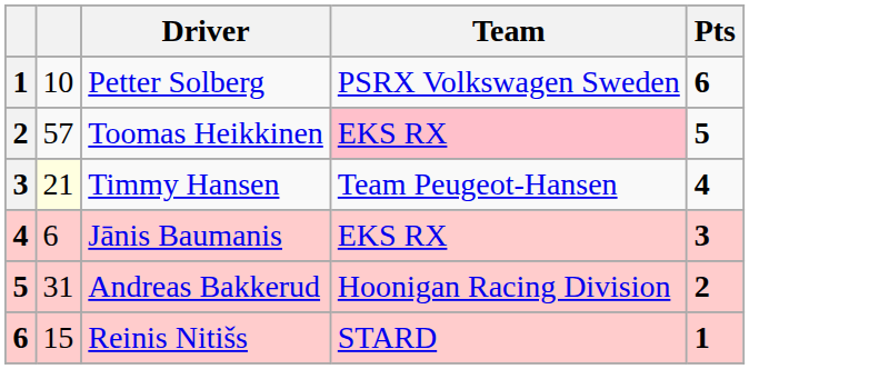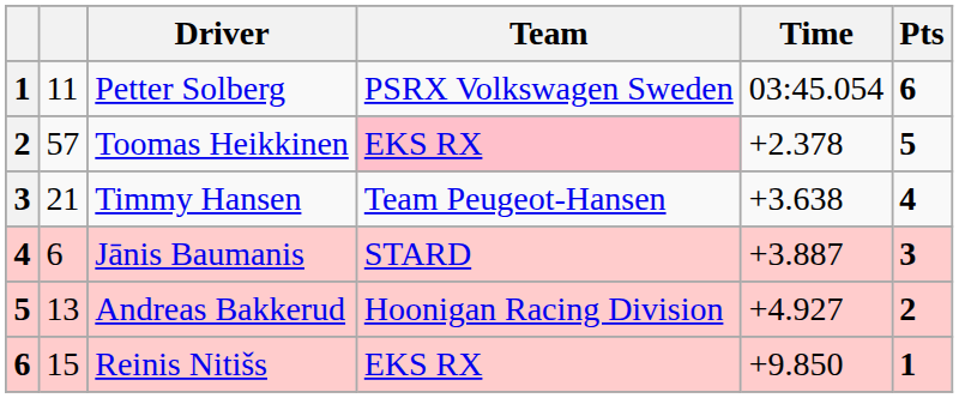 <table class=wikitable style="font-size:95%">
 <tr>
 <th></th>
 <th></th>
 <th>Driver</th>
 <th>Team</th>
+<th>Time</th>
 <th>Pts</th>
 </tr>
 <tr>
 <th>1</th>
-<td>10</td>
+<td>11</td>
 <td> <a href='#'>Petter Solberg</a></td>
 <td><a href='#'>PSRX Volkswagen Sweden</a></td>
+<td>03:45.054</td>
 <td><strong>6</strong></td>
 </tr>
 <tr>
 <th>2</th>
 <td>57</td>
 <td> <a href='#'>Toomas Heikkinen</a></td>
 <td style="background: pink;"><a href='#'>EKS RX</a></td>
+<td>+2.378</td>
 <td><strong>5</strong></td>
 </tr>
 <tr>
 <th>3</th>
-<td style="background: lightyellow;">21</td>
+<td>21</td>
 <td> <a href='#'>Timmy Hansen</a></td>
 <td><a href='#'>Team Peugeot-Hansen</a></td>
+<td>+3.638</td>
 <td><strong>4</strong></td>
 </tr>
 <tr>
 <th style="background:#ffcccc;">4</th>
 <td style="background:#ffcccc;">6</td>
 <td style="background:#ffcccc;"> <a href='#'>Jānis Baumanis</a></td>
-<td style="background:#ffcccc;"><a href='#'>EKS RX</a></td>
+<td style="background:#ffcccc;"><a href='#'>STARD</a></td>
+<td style="background:#ffcccc;">+3.887</td>
 <td style="background:#ffcccc;"><strong>3</strong></td>
 </tr>
 <tr>
 <th style="background:#ffcccc;">5</th>
-<td style="background:#ffcccc;">31</td>
+<td style="background:#ffcccc;">13</td>
 <td style="background:#ffcccc;"> <a href='#'>Andreas Bakkerud</a></td>
 <td style="background:#ffcccc;"><a href='#'>Hoonigan Racing Division</a></td>
+<td style="background:#ffcccc;">+4.927</td>
 <td style="background:#ffcccc;"><strong>2</strong></td>
 </tr>
 <tr>
 <th style="background:#ffcccc;">6</th>
 <td style="background:#ffcccc;">15</td>
 <td style="background:#ffcccc;"> <a href='#'>Reinis Nitišs</a></td>
-<td style="background:#ffcccc;"><a href='#'>STARD</a></td>
+<td style="background:#ffcccc;"><a href='#'>EKS RX</a></td>
+<td style="background:#ffcccc;">+9.850</td>
 <td style="background:#ffcccc;"><strong>1</strong></td>
 </tr>
 </table>
